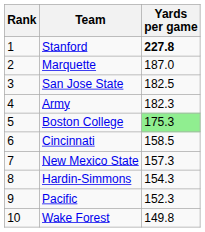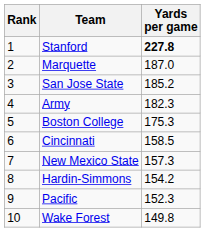 <table class="wikitable sortable">
 <tr>
 <th>Rank</th>
 <th>Team</th>
 <th>Yards<br>per game</th>
 </tr>
 <tr>
 <td>1</td>
 <td><a href='#'>Stanford</a></td>
 <td><strong>227.8</strong></td>
 </tr>
 <tr>
 <td>2</td>
 <td><a href='#'>Marquette</a></td>
 <td>187.0</td>
 </tr>
 <tr>
 <td>3</td>
 <td><a href='#'>San Jose State</a></td>
-<td>182.5</td>
+<td>185.2</td>
 </tr>
 <tr>
 <td>4</td>
 <td><a href='#'>Army</a></td>
 <td>182.3</td>
 </tr>
 <tr>
 <td>5</td>
 <td><a href='#'>Boston College</a></td>
-<td style="background: lightgreen;">175.3</td>
+<td>175.3</td>
 </tr>
 <tr>
 <td>6</td>
 <td><a href='#'>Cincinnati</a></td>
 <td>158.5</td>
 </tr>
 <tr>
 <td>7</td>
 <td><a href='#'>New Mexico State</a></td>
 <td>157.3</td>
 </tr>
 <tr>
 <td>8</td>
 <td><a href='#'>Hardin-Simmons</a></td>
-<td>154.3</td>
+<td>154.2</td>
 </tr>
 <tr>
 <td>9</td>
 <td><a href='#'>Pacific</a></td>
 <td>152.3</td>
 </tr>
 <tr>
 <td>10</td>
 <td><a href='#'>Wake Forest</a></td>
 <td>149.8</td>
 </tr>
 </table>
